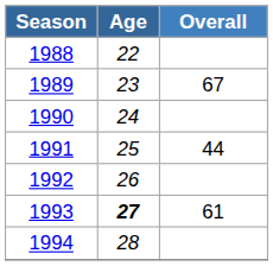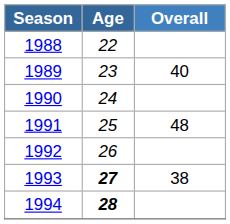 <table class="wikitable" style="font-size:95%; text-align:center; border:grey solid 1px; border-collapse:collapse; background:#ffffff;">
 <tr>
 <th style="background-color:#369; color:white; width:60px;"> Season </th>
 <th style="background-color:#369; color:white; width:40px;"> Age </th>
 <th style="background-color:#4180be; color:white; width:75px;">Overall</th>
 </tr>
 <tr>
 <td><a href='#'>1988</a></td>
 <td><em>22</em></td>
 <td></td>
 </tr>
 <tr>
 <td><a href='#'>1989</a></td>
 <td><em>23</em></td>
-<td>67</td>
+<td>40</td>
 </tr>
 <tr>
 <td><a href='#'>1990</a></td>
 <td><em>24</em></td>
 <td></td>
 </tr>
 <tr>
 <td><a href='#'>1991</a></td>
 <td><em>25</em></td>
-<td>44</td>
+<td>48</td>
 </tr>
 <tr>
 <td><a href='#'>1992</a></td>
 <td><em>26</em></td>
 <td></td>
 </tr>
 <tr>
 <td><a href='#'>1993</a></td>
 <td><strong><em>27</em></strong></td>
-<td>61</td>
+<td>38</td>
 </tr>
 <tr>
 <td><a href='#'>1994</a></td>
-<td><em>28</em></td>
+<td><strong><em>28</em></strong></td>
 <td></td>
 </tr>
 <tr>
 </tr>
 </table>
